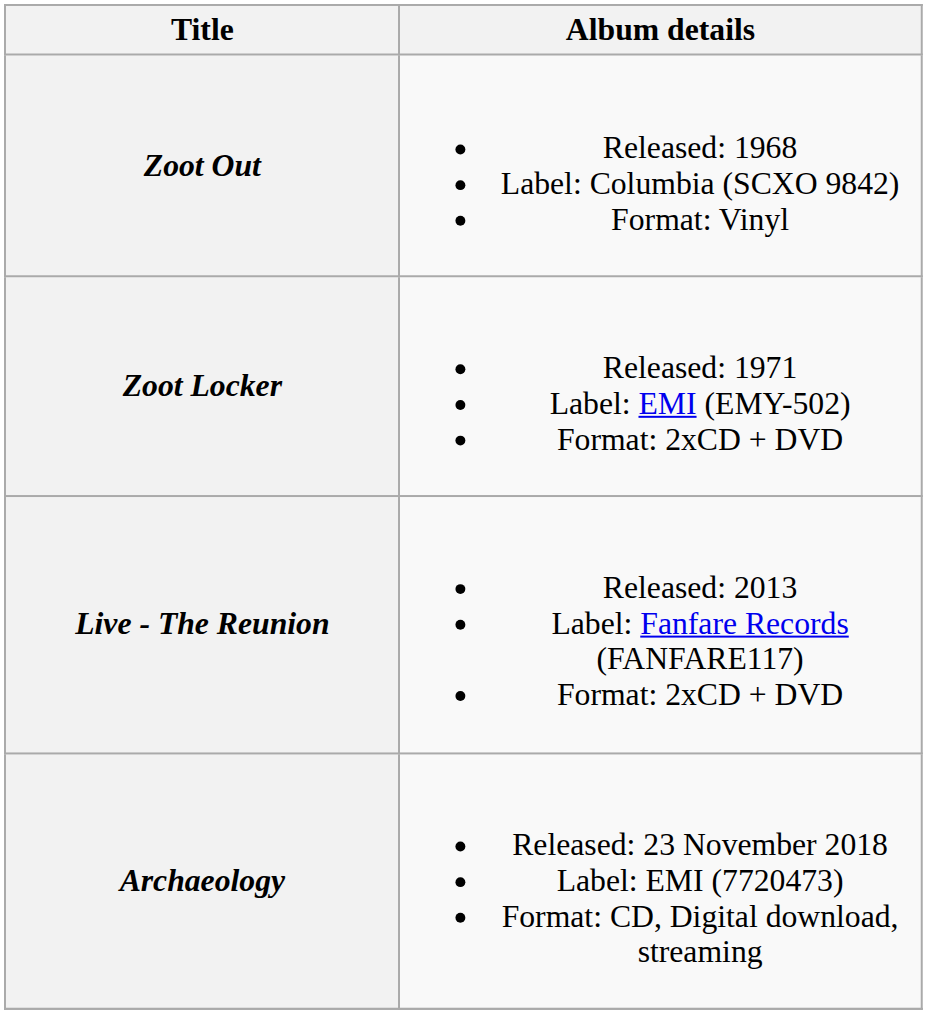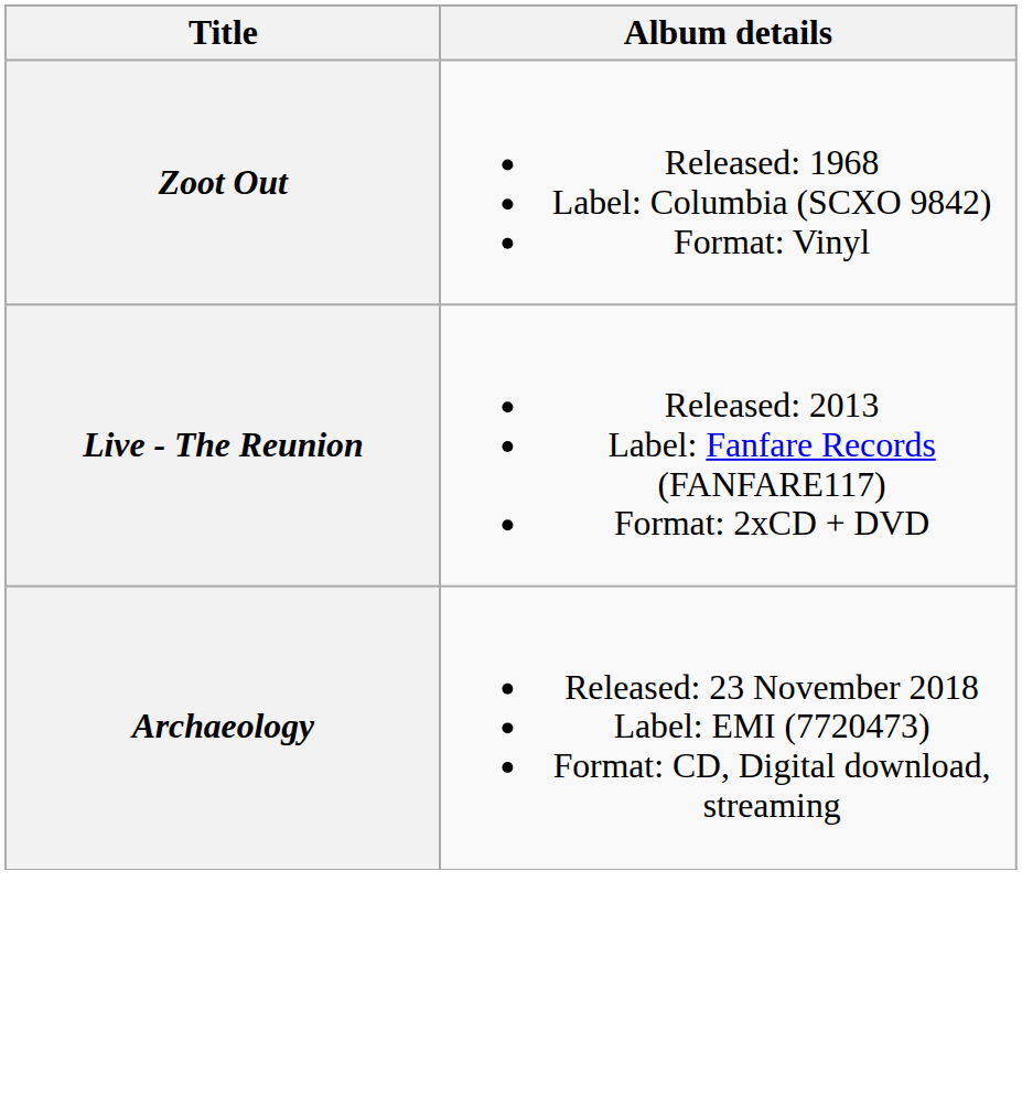 <table class="wikitable plainrowheaders" style="text-align:center;" border="1">
 <tr>
 <th scope="col" rowspan="1" style="width:12em;">Title</th>
 <th scope="col" rowspan="1" style="width:16em;">Album details</th>
 </tr>
 <tr>
 <th scope="row"><em>Zoot Out</em></th>
 <td><br><ul><li>Released: 1968</li><li>Label: Columbia (SCXO 9842)</li><li>Format: Vinyl</li></ul></td>
-</tr>
-<tr>
-<th scope="row"><em>Zoot Locker</em></th>
-<td><br><ul><li>Released: 1971</li><li>Label: <a href='#'>EMI</a> (EMY-502)</li><li>Format: 2xCD + DVD</li></ul></td>
 </tr>
 <tr>
 <th scope="row"><em>Live - The Reunion</em></th>
 <td><br><ul><li>Released: 2013</li><li>Label: <a href='#'>Fanfare Records</a> (FANFARE117)</li><li>Format: 2xCD + DVD</li></ul></td>
 </tr>
 <tr>
 <th scope="row"><em>Archaeology</em></th>
 <td><br><ul><li>Released: 23 November 2018 </li><li>Label: EMI (7720473)</li><li>Format: CD, Digital download, streaming</li></ul></td>
 </tr>
 <tr>
 </tr>
 </table>
